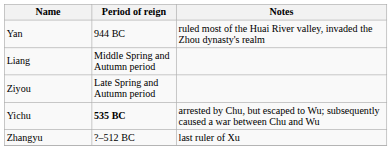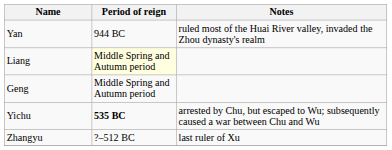 <table class="wikitable" >
 <tr>
 <th width=7%>Name</th>
 <th width=7%>Period of reign</th>
 <th width=20%>Notes</th>
 </tr>
 <tr>
 <td>Yan</td>
 <td> 944 BC</td>
 <td>ruled most of the Huai River valley, invaded the Zhou dynasty's realm</td>
 </tr>
 <tr>
 <td>Liang</td>
-<td>Middle Spring and Autumn period</td>
+<td style="background: lightyellow;">Middle Spring and Autumn period</td>
 <td></td>
 </tr>
 <tr>
-<td>Ziyou</td>
-<td>Late Spring and Autumn period</td>
+<td>Geng</td>
+<td>Middle Spring and Autumn period</td>
 <td></td>
 </tr>
 <tr>
 <td>Yichu</td>
 <td><strong> 535 BC</strong></td>
 <td>arrested by Chu, but escaped to Wu; subsequently caused a war between Chu and Wu</td>
 </tr>
 <tr>
 <td>Zhangyu</td>
 <td>?–512 BC</td>
 <td>last ruler of Xu</td>
 </tr>
 <tr>
 </tr>
 </table>
